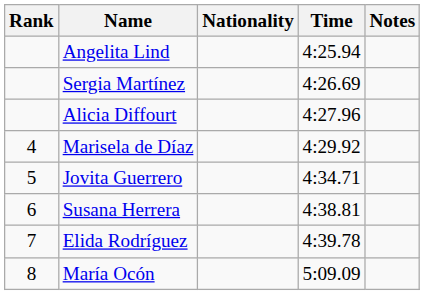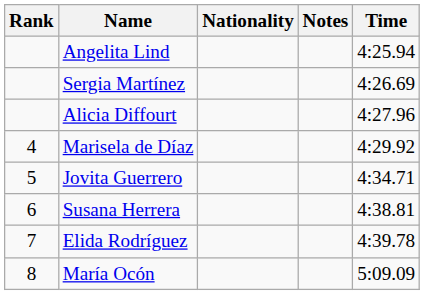 <table class="wikitable sortable" style="text-align:center;font-size:95%">
 <tr>
 <th>Rank</th>
 <th>Name</th>
 <th>Nationality</th>
+<th>Notes</th>
 <th>Time</th>
-<th>Notes</th>
 </tr>
 <tr>
 <td></td>
 <td align=left><a href='#'>Angelita Lind</a></td>
 <td align=left></td>
+<td></td>
 <td>4:25.94</td>
-<td></td>
 </tr>
 <tr>
 <td></td>
 <td align=left><a href='#'>Sergia Martínez</a></td>
 <td align=left></td>
+<td></td>
 <td>4:26.69</td>
-<td></td>
 </tr>
 <tr>
 <td></td>
 <td align=left><a href='#'>Alicia Diffourt</a></td>
 <td align=left></td>
+<td></td>
 <td>4:27.96</td>
-<td></td>
 </tr>
 <tr>
 <td>4</td>
 <td align=left><a href='#'>Marisela de Díaz</a></td>
 <td align=left></td>
+<td></td>
 <td>4:29.92</td>
-<td></td>
 </tr>
 <tr>
 <td>5</td>
 <td align=left><a href='#'>Jovita Guerrero</a></td>
 <td align=left></td>
+<td></td>
 <td>4:34.71</td>
-<td></td>
 </tr>
 <tr>
 <td>6</td>
 <td align=left><a href='#'>Susana Herrera</a></td>
 <td align=left></td>
+<td></td>
 <td>4:38.81</td>
-<td></td>
 </tr>
 <tr>
 <td>7</td>
 <td align=left><a href='#'>Elida Rodríguez</a></td>
 <td align=left></td>
+<td></td>
 <td>4:39.78</td>
-<td></td>
 </tr>
 <tr>
 <td>8</td>
 <td align=left><a href='#'>María Ocón</a></td>
 <td align=left></td>
+<td></td>
 <td>5:09.09</td>
-<td></td>
 </tr>
 </table>
